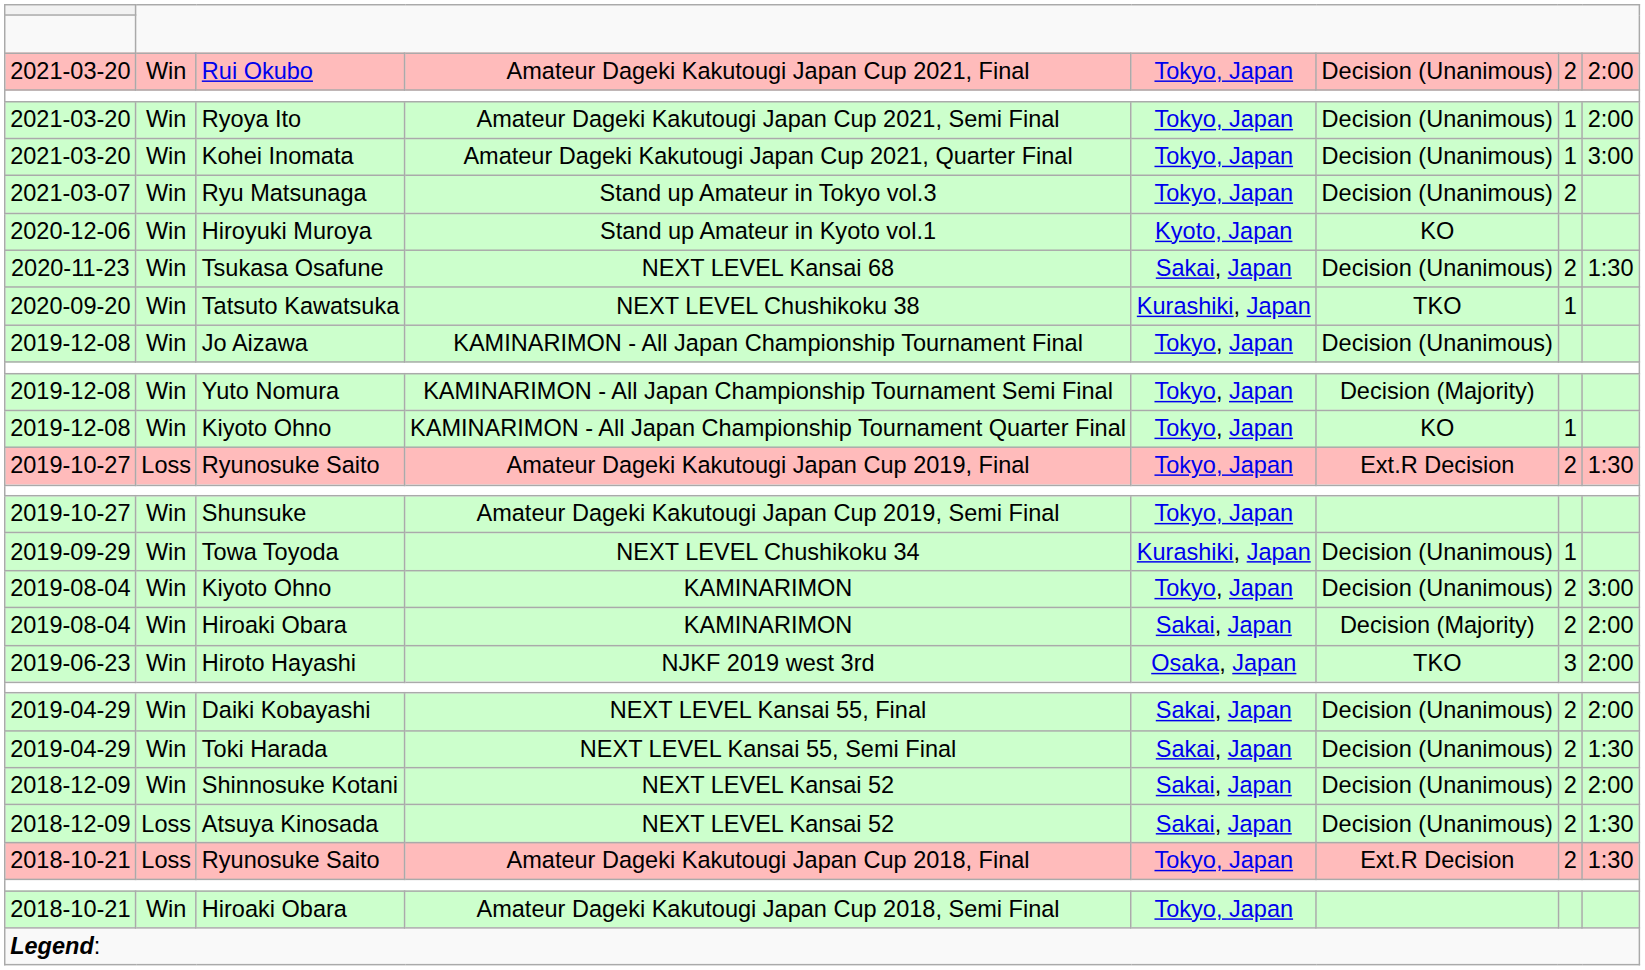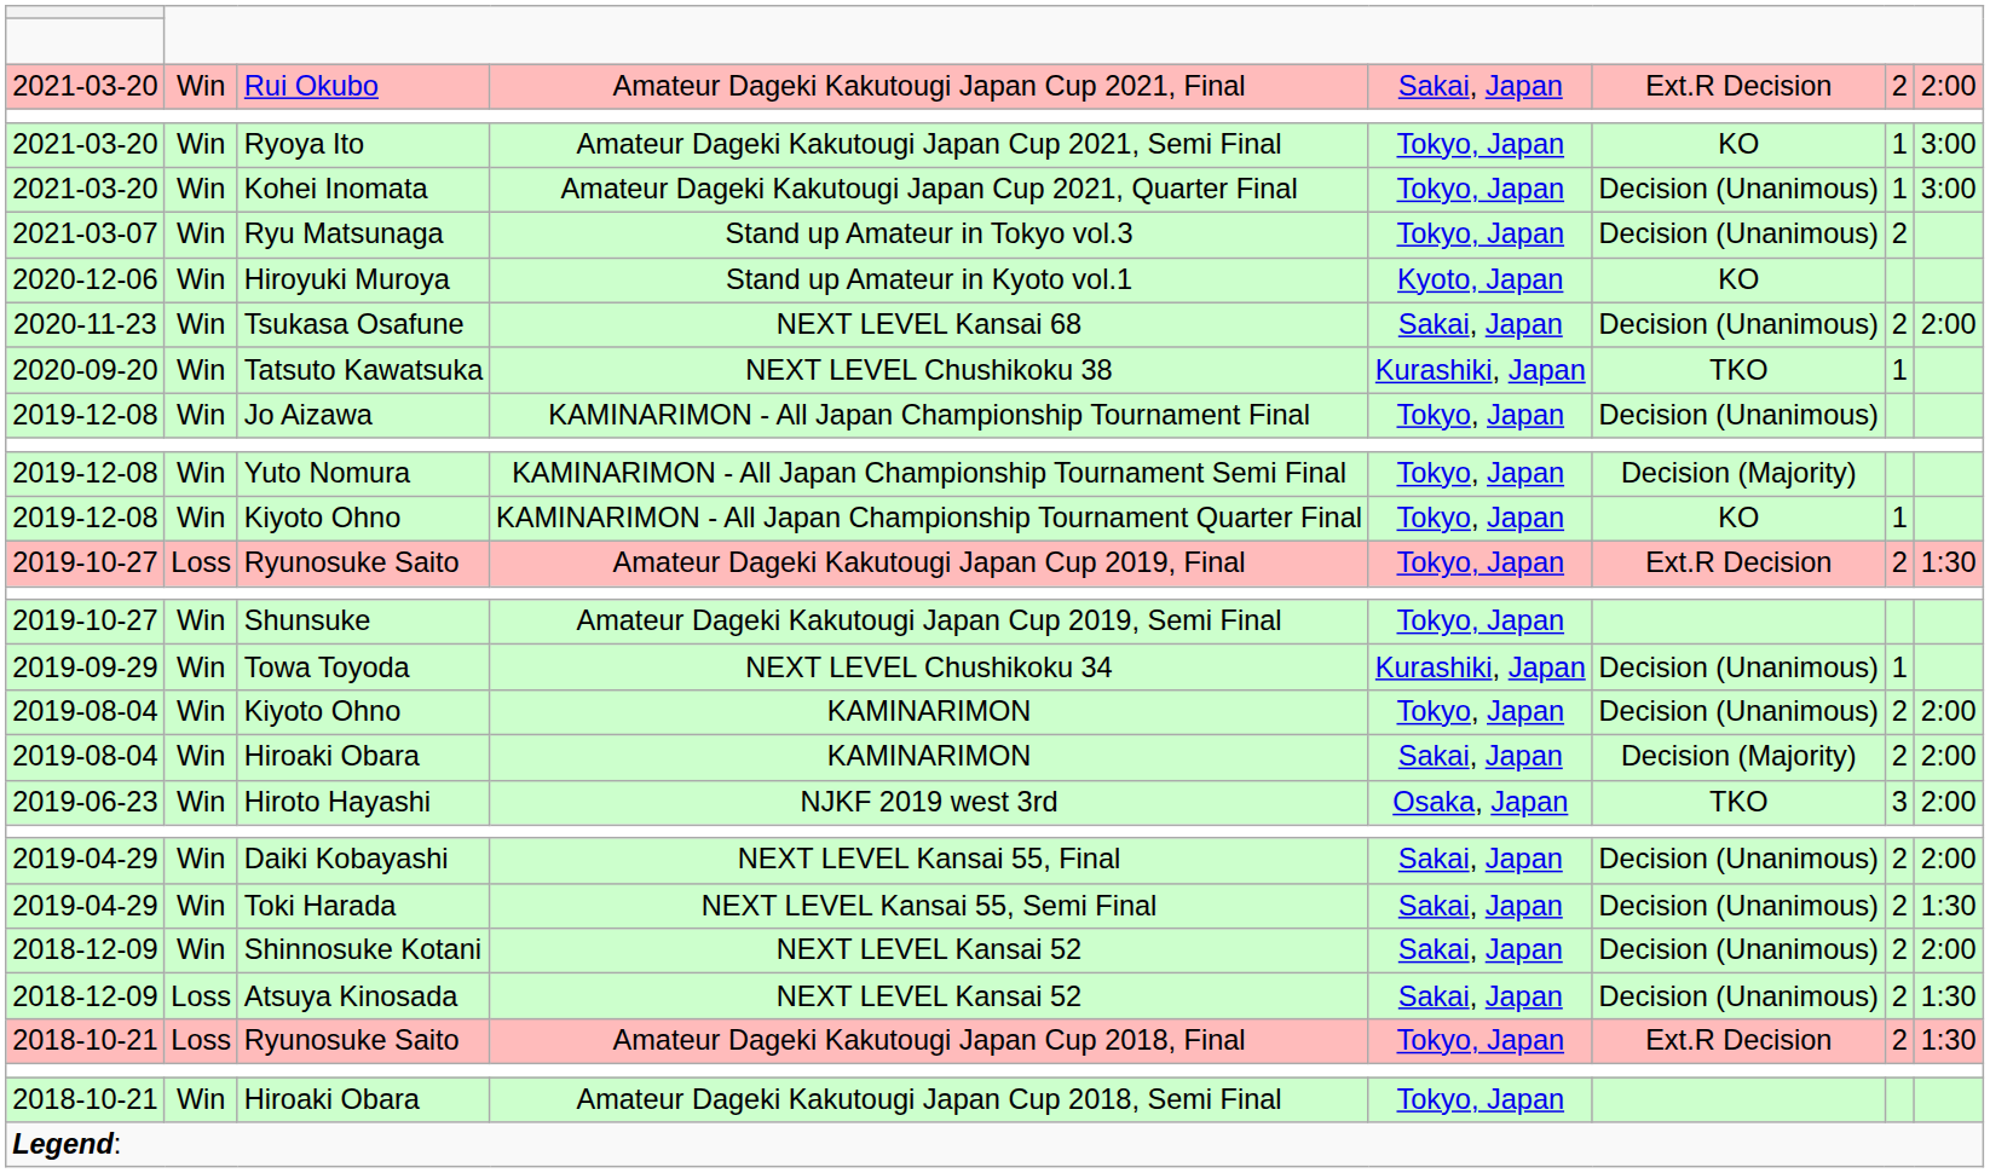 <table class="wikitable mw-collapsible mw-collapsed">
 <tr>
 <th></th>
 </tr>
 <tr>
 <td><br></td>
 </tr>
 <tr style="text-align:center; background:#fbb;">
 <td>2021-03-20</td>
 <td>Win</td>
 <td align=left> <a href='#'>Rui Okubo</a></td>
 <td>Amateur Dageki Kakutougi Japan Cup 2021, Final</td>
-<td><a href='#'>Tokyo, Japan</a></td>
-<td>Decision (Unanimous)</td>
+<td><a href='#'>Sakai</a>, <a href='#'>Japan</a></td>
+<td>Ext.R Decision</td>
 <td>2</td>
 <td>2:00</td>
 </tr>
 <tr>
 <th style=background:white colspan=9></th>
 </tr>
 <tr style="text-align:center; background:#cfc;">
 <td>2021-03-20</td>
 <td>Win</td>
 <td align=left> Ryoya Ito</td>
 <td>Amateur Dageki Kakutougi Japan Cup 2021, Semi Final</td>
 <td><a href='#'>Tokyo, Japan</a></td>
-<td>Decision (Unanimous)</td>
+<td>KO</td>
 <td>1</td>
-<td>2:00</td>
+<td>3:00</td>
 </tr>
 <tr style="text-align:center; background:#cfc;">
 <td>2021-03-20</td>
 <td>Win</td>
 <td align=left> Kohei Inomata</td>
 <td>Amateur Dageki Kakutougi Japan Cup 2021, Quarter Final</td>
 <td><a href='#'>Tokyo, Japan</a></td>
 <td>Decision (Unanimous)</td>
 <td>1</td>
 <td>3:00</td>
 </tr>
 <tr style="text-align:center; background:#cfc;">
 <td>2021-03-07</td>
 <td>Win</td>
 <td align=left> Ryu Matsunaga</td>
 <td>Stand up Amateur in Tokyo vol.3</td>
 <td><a href='#'>Tokyo, Japan</a></td>
 <td>Decision (Unanimous)</td>
 <td>2</td>
 <td></td>
 </tr>
 <tr style="text-align:center; background:#cfc;">
 <td>2020-12-06</td>
 <td>Win</td>
 <td align=left> Hiroyuki Muroya</td>
 <td>Stand up Amateur in Kyoto vol.1</td>
 <td><a href='#'>Kyoto, Japan</a></td>
 <td>KO</td>
 <td></td>
 <td></td>
 </tr>
 <tr style="text-align:center; background:#cfc;">
 <td>2020-11-23</td>
 <td>Win</td>
 <td align=left> Tsukasa Osafune</td>
 <td>NEXT LEVEL Kansai 68</td>
 <td><a href='#'>Sakai</a>, <a href='#'>Japan</a></td>
 <td>Decision (Unanimous)</td>
 <td>2</td>
-<td>1:30</td>
+<td>2:00</td>
 </tr>
 <tr style="text-align:center; background:#cfc;">
 <td>2020-09-20</td>
 <td>Win</td>
 <td align=left> Tatsuto Kawatsuka</td>
 <td>NEXT LEVEL Chushikoku 38</td>
 <td><a href='#'>Kurashiki</a>, <a href='#'>Japan</a></td>
 <td>TKO</td>
 <td>1</td>
 <td></td>
 </tr>
 <tr style="text-align:center; background:#cfc;">
 <td>2019-12-08</td>
 <td>Win</td>
 <td align=left> Jo Aizawa</td>
 <td>KAMINARIMON - All Japan Championship Tournament Final</td>
 <td><a href='#'>Tokyo</a>, <a href='#'>Japan</a></td>
 <td>Decision (Unanimous)</td>
 <td></td>
 <td></td>
 </tr>
 <tr>
 <th style=background:white colspan=9></th>
 </tr>
 <tr style="text-align:center; background:#cfc;">
 <td>2019-12-08</td>
 <td>Win</td>
 <td align=left> Yuto Nomura</td>
 <td>KAMINARIMON - All Japan Championship Tournament Semi Final</td>
 <td><a href='#'>Tokyo</a>, <a href='#'>Japan</a></td>
 <td>Decision (Majority)</td>
 <td></td>
 <td></td>
 </tr>
 <tr style="text-align:center; background:#cfc;">
 <td>2019-12-08</td>
 <td>Win</td>
 <td align=left> Kiyoto Ohno</td>
 <td>KAMINARIMON - All Japan Championship Tournament Quarter Final</td>
 <td><a href='#'>Tokyo</a>, <a href='#'>Japan</a></td>
 <td>KO</td>
 <td>1</td>
 <td></td>
 </tr>
 <tr style="text-align:center; background:#fbb;">
 <td>2019-10-27</td>
 <td>Loss</td>
 <td align=left> Ryunosuke Saito</td>
 <td>Amateur Dageki Kakutougi Japan Cup 2019, Final</td>
 <td><a href='#'>Tokyo, Japan</a></td>
 <td>Ext.R Decision</td>
 <td>2</td>
 <td>1:30</td>
 </tr>
 <tr>
 <th style=background:white colspan=9></th>
 </tr>
 <tr style="text-align:center; background:#cfc;">
 <td>2019-10-27</td>
 <td>Win</td>
 <td align=left> Shunsuke</td>
 <td>Amateur Dageki Kakutougi Japan Cup 2019, Semi Final</td>
 <td><a href='#'>Tokyo, Japan</a></td>
 <td></td>
 <td></td>
 <td></td>
 </tr>
 <tr style="text-align:center; background:#cfc;">
 <td>2019-09-29</td>
 <td>Win</td>
 <td align=left> Towa Toyoda</td>
 <td>NEXT LEVEL Chushikoku 34</td>
 <td><a href='#'>Kurashiki</a>, <a href='#'>Japan</a></td>
 <td>Decision (Unanimous)</td>
 <td>1</td>
 <td></td>
 </tr>
 <tr style="text-align:center; background:#cfc;">
 <td>2019-08-04</td>
 <td>Win</td>
 <td align=left> Kiyoto Ohno</td>
 <td>KAMINARIMON</td>
 <td><a href='#'>Tokyo</a>, <a href='#'>Japan</a></td>
 <td>Decision (Unanimous)</td>
 <td>2</td>
-<td>3:00</td>
+<td>2:00</td>
 </tr>
 <tr style="text-align:center; background:#cfc;">
 <td>2019-08-04</td>
 <td>Win</td>
 <td align=left> Hiroaki Obara</td>
 <td>KAMINARIMON</td>
 <td><a href='#'>Sakai</a>, <a href='#'>Japan</a></td>
 <td>Decision (Majority)</td>
 <td>2</td>
 <td>2:00</td>
 </tr>
 <tr style="text-align:center; background:#cfc;">
 <td>2019-06-23</td>
 <td>Win</td>
 <td align=left> Hiroto Hayashi</td>
 <td>NJKF 2019 west 3rd</td>
 <td><a href='#'>Osaka</a>, <a href='#'>Japan</a></td>
 <td>TKO</td>
 <td>3</td>
 <td>2:00</td>
 </tr>
 <tr>
 <th style=background:white colspan=9></th>
 </tr>
 <tr style="text-align:center; background:#cfc;">
 <td>2019-04-29</td>
 <td>Win</td>
 <td align=left> Daiki Kobayashi</td>
 <td>NEXT LEVEL Kansai 55, Final</td>
 <td><a href='#'>Sakai</a>, <a href='#'>Japan</a></td>
 <td>Decision (Unanimous)</td>
 <td>2</td>
 <td>2:00</td>
 </tr>
 <tr style="text-align:center; background:#cfc;">
 <td>2019-04-29</td>
 <td>Win</td>
 <td align=left> Toki Harada</td>
 <td>NEXT LEVEL Kansai 55, Semi Final</td>
 <td><a href='#'>Sakai</a>, <a href='#'>Japan</a></td>
 <td>Decision (Unanimous)</td>
 <td>2</td>
 <td>1:30</td>
 </tr>
 <tr style="text-align:center; background:#cfc;">
 <td>2018-12-09</td>
 <td>Win</td>
 <td align=left> Shinnosuke Kotani</td>
 <td>NEXT LEVEL Kansai 52</td>
 <td><a href='#'>Sakai</a>, <a href='#'>Japan</a></td>
 <td>Decision (Unanimous)</td>
 <td>2</td>
 <td>2:00</td>
 </tr>
 <tr style="text-align:center; background:#cfc;">
 <td>2018-12-09</td>
 <td>Loss</td>
 <td align=left> Atsuya Kinosada</td>
 <td>NEXT LEVEL Kansai 52</td>
 <td><a href='#'>Sakai</a>, <a href='#'>Japan</a></td>
 <td>Decision (Unanimous)</td>
 <td>2</td>
 <td>1:30</td>
 </tr>
 <tr style="text-align:center; background:#fbb;">
 <td>2018-10-21</td>
 <td>Loss</td>
 <td align=left> Ryunosuke Saito</td>
 <td>Amateur Dageki Kakutougi Japan Cup 2018, Final</td>
 <td><a href='#'>Tokyo, Japan</a></td>
 <td>Ext.R Decision</td>
 <td>2</td>
 <td>1:30</td>
 </tr>
 <tr>
 <th style=background:white colspan=9></th>
 </tr>
 <tr style="text-align:center; background:#cfc;">
 <td>2018-10-21</td>
 <td>Win</td>
 <td align=left> Hiroaki Obara</td>
 <td>Amateur Dageki Kakutougi Japan Cup 2018, Semi Final</td>
 <td><a href='#'>Tokyo, Japan</a></td>
 <td></td>
 <td></td>
 <td></td>
 </tr>
 <tr>
 <td colspan=9><strong><em>Legend</em></strong>:    <br></td>
 </tr>
 </table>
